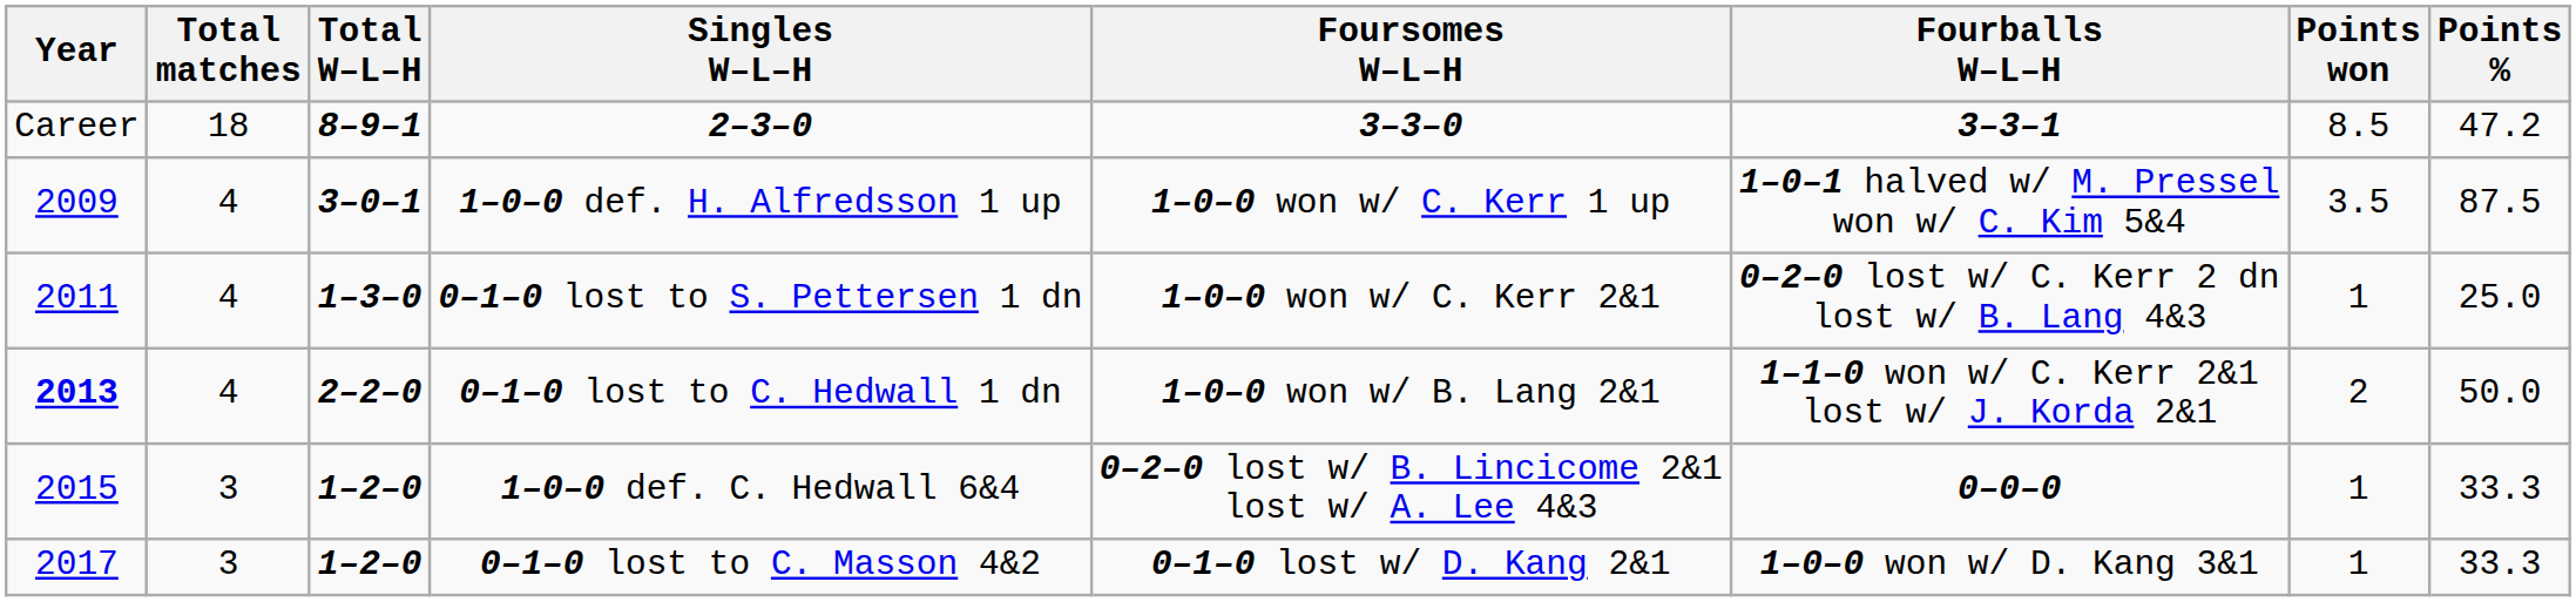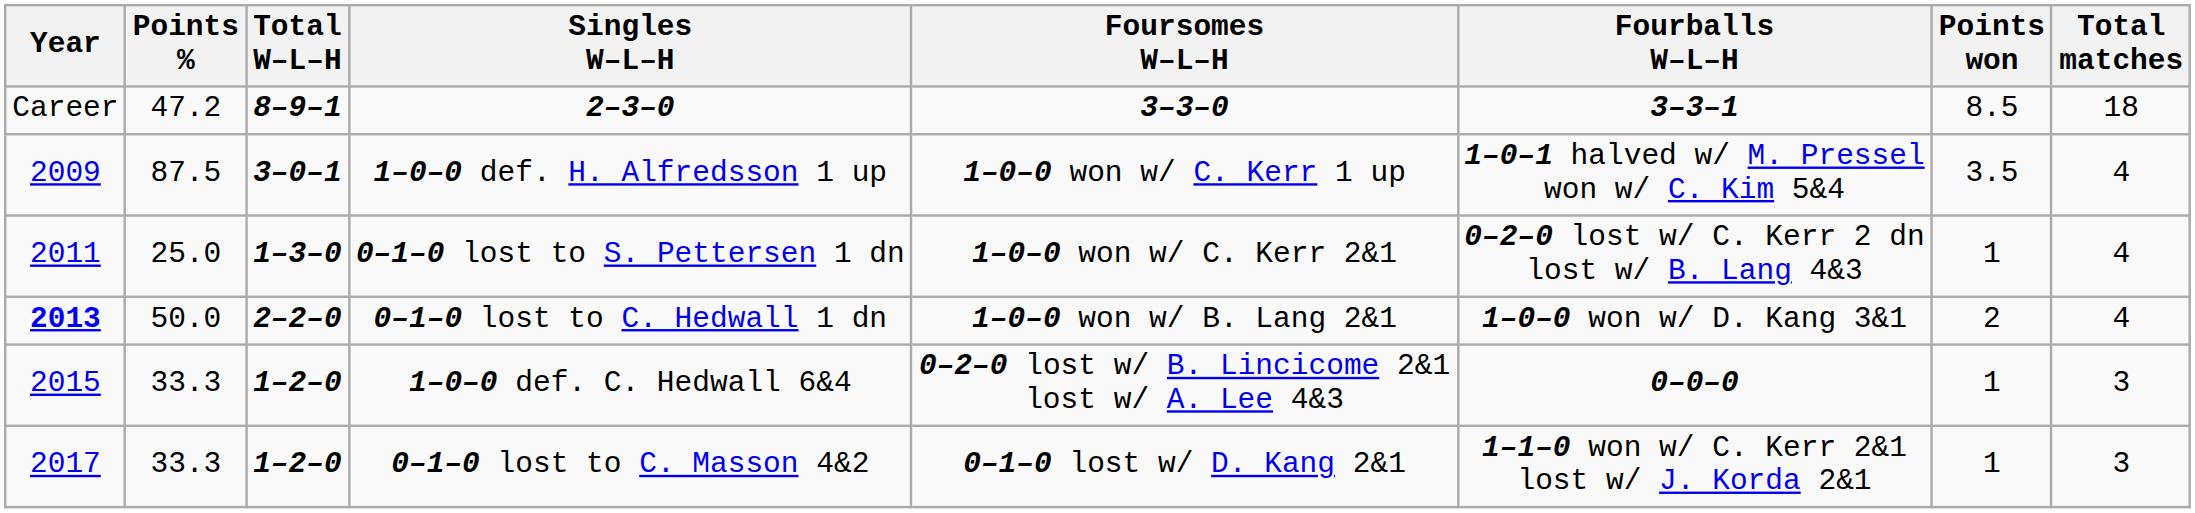 <table class="wikitable" style="text-align:center; font-size: 95%;">
 <tr>
 <th>Year</th>
-<th>Total<br>matches</th>
+<th>Points<br>%</th>
 <th>Total<br>W–L–H</th>
 <th>Singles<br>W–L–H</th>
 <th>Foursomes<br>W–L–H</th>
 <th>Fourballs<br>W–L–H</th>
 <th>Points<br>won</th>
-<th>Points<br>%</th>
+<th>Total<br>matches</th>
 </tr>
 <tr>
 <td>Career</td>
-<td>18</td>
+<td>47.2</td>
 <td><strong><em>8–9–1</em></strong></td>
 <td><strong><em>2–3–0</em></strong></td>
 <td><strong><em>3–3–0</em></strong></td>
 <td><strong><em>3–3–1</em></strong></td>
 <td>8.5</td>
-<td>47.2</td>
+<td>18</td>
 </tr>
 <tr>
 <td><a href='#'>2009</a></td>
-<td>4</td>
+<td>87.5</td>
 <td><strong><em>3–0–1</em></strong></td>
 <td><strong><em>1–0–0</em></strong> def. <a href='#'>H. Alfredsson</a> 1 up</td>
 <td><strong><em>1–0–0</em></strong> won w/ <a href='#'>C. Kerr</a> 1 up</td>
 <td><strong><em>1–0–1</em></strong> halved w/ <a href='#'>M. Pressel</a><br>won w/ <a href='#'>C. Kim</a> 5&4</td>
 <td>3.5</td>
-<td>87.5</td>
+<td>4</td>
 </tr>
 <tr>
 <td><a href='#'>2011</a></td>
-<td>4</td>
+<td>25.0</td>
 <td><strong><em>1–3–0</em></strong></td>
 <td><strong><em>0–1–0</em></strong> lost to <a href='#'>S. Pettersen</a> 1 dn</td>
 <td><strong><em>1–0–0</em></strong> won w/ C. Kerr 2&1</td>
 <td><strong><em>0–2–0</em></strong> lost w/ C. Kerr 2 dn<br>lost w/ <a href='#'>B. Lang</a> 4&3</td>
 <td>1</td>
-<td>25.0</td>
+<td>4</td>
 </tr>
 <tr>
 <td><strong><a href='#'>2013</a></strong></td>
-<td>4</td>
+<td>50.0</td>
 <td><strong><em>2–2–0</em></strong></td>
 <td><strong><em>0–1–0</em></strong> lost to <a href='#'>C. Hedwall</a> 1 dn</td>
 <td><strong><em>1–0–0</em></strong> won w/ B. Lang 2&1</td>
-<td><strong><em>1–1–0</em></strong> won w/ C. Kerr 2&1<br>lost w/ <a href='#'>J. Korda</a> 2&1</td>
+<td><strong><em>1–0–0</em></strong> won w/ D. Kang 3&1</td>
 <td>2</td>
-<td>50.0</td>
+<td>4</td>
 </tr>
 <tr>
 <td><a href='#'>2015</a></td>
-<td>3</td>
+<td>33.3</td>
 <td><strong><em>1–2–0</em></strong></td>
 <td><strong><em>1–0–0</em></strong> def. C. Hedwall 6&4</td>
 <td><strong><em>0–2–0</em></strong> lost w/ <a href='#'>B. Lincicome</a> 2&1<br>lost w/ <a href='#'>A. Lee</a> 4&3</td>
 <td><strong><em>0–0–0</em></strong></td>
 <td>1</td>
-<td>33.3</td>
+<td>3</td>
 </tr>
 <tr>
 <td><a href='#'>2017</a></td>
-<td>3</td>
+<td>33.3</td>
 <td><strong><em>1–2–0</em></strong></td>
 <td><strong><em>0–1–0</em></strong> lost to <a href='#'>C. Masson</a> 4&2</td>
 <td><strong><em>0–1–0</em></strong> lost w/ <a href='#'>D. Kang</a> 2&1</td>
-<td><strong><em>1–0–0</em></strong> won w/ D. Kang 3&1</td>
+<td><strong><em>1–1–0</em></strong> won w/ C. Kerr 2&1<br>lost w/ <a href='#'>J. Korda</a> 2&1</td>
 <td>1</td>
-<td>33.3</td>
+<td>3</td>
 </tr>
 </table>
